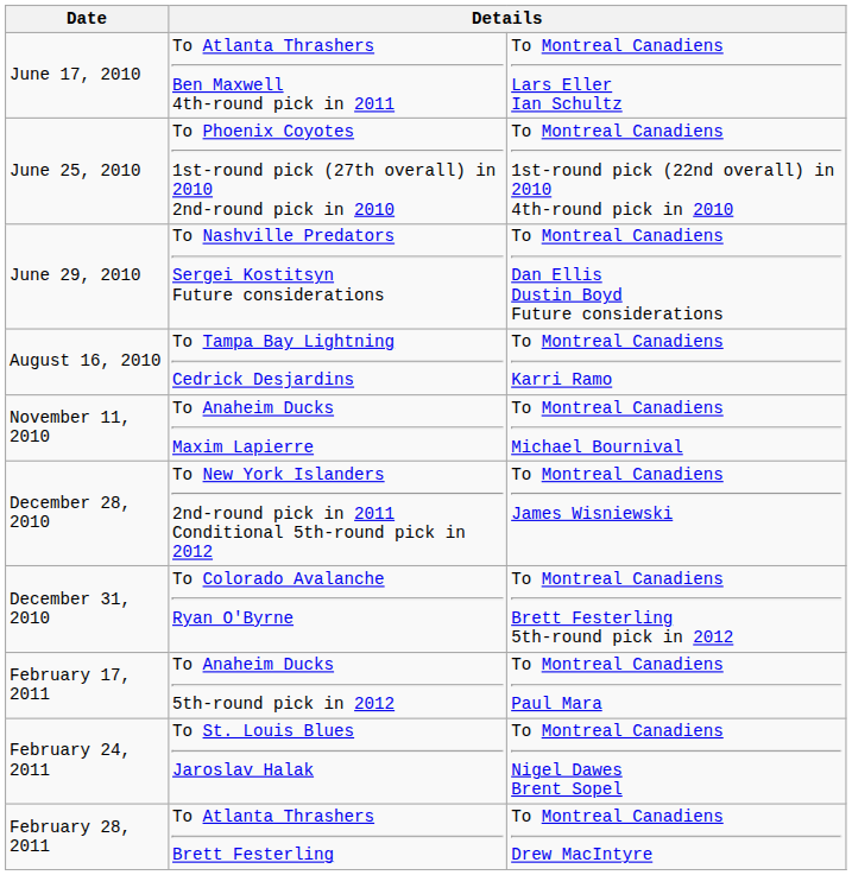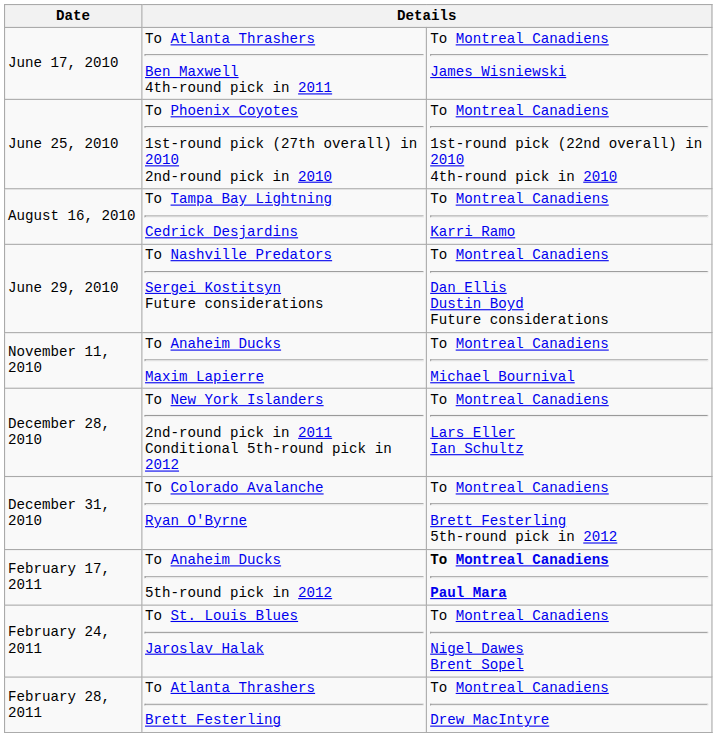 <table class="wikitable" style="width:50em; padding:3px;">
 <tr>
 <th>Date</th>
 <th colspan="2">Details</th>
 </tr>
 <tr>
 <td>June 17, 2010</td>
 <td valign="top">To <a href='#'>Atlanta Thrashers</a> <hr><a href='#'>Ben Maxwell</a><br>4th-round pick in <a href='#'>2011</a></td>
-<td valign="top">To <a href='#'>Montreal Canadiens</a> <hr><a href='#'>Lars Eller</a><br><a href='#'>Ian Schultz</a></td>
+<td valign="top">To <a href='#'>Montreal Canadiens</a> <hr><a href='#'>James Wisniewski</a></td>
 </tr>
 <tr>
 <td>June 25, 2010</td>
 <td valign="top">To <a href='#'>Phoenix Coyotes</a> <hr>1st-round pick (27th overall) in <a href='#'>2010</a><br>2nd-round pick in <a href='#'>2010</a></td>
 <td valign="top">To <a href='#'>Montreal Canadiens</a> <hr>1st-round pick (22nd overall) in <a href='#'>2010</a><br>4th-round pick in <a href='#'>2010</a></td>
 </tr>
 <tr>
+<td>August 16, 2010</td>
+<td valign="top">To <a href='#'>Tampa Bay Lightning</a> <hr><a href='#'>Cedrick Desjardins</a></td>
+<td valign="top">To <a href='#'>Montreal Canadiens</a> <hr><a href='#'>Karri Ramo</a></td>
+</tr>
+<tr>
 <td>June 29, 2010</td>
 <td valign="top">To <a href='#'>Nashville Predators</a> <hr><a href='#'>Sergei Kostitsyn</a><br>Future considerations</td>
 <td valign="top">To <a href='#'>Montreal Canadiens</a> <hr><a href='#'>Dan Ellis</a><br><a href='#'>Dustin Boyd</a><br>Future considerations</td>
-</tr>
-<tr>
-<td>August 16, 2010</td>
-<td valign="top">To <a href='#'>Tampa Bay Lightning</a> <hr><a href='#'>Cedrick Desjardins</a></td>
-<td valign="top">To <a href='#'>Montreal Canadiens</a> <hr><a href='#'>Karri Ramo</a></td>
 </tr>
 <tr>
 <td>November 11, 2010</td>
 <td valign="top">To <a href='#'>Anaheim Ducks</a> <hr><a href='#'>Maxim Lapierre</a></td>
 <td valign="top">To <a href='#'>Montreal Canadiens</a> <hr><a href='#'>Michael Bournival</a></td>
 </tr>
 <tr>
 <td>December 28, 2010</td>
 <td valign="top">To <a href='#'>New York Islanders</a> <hr>2nd-round pick in <a href='#'>2011</a><br>Conditional 5th-round pick in <a href='#'>2012</a></td>
-<td valign="top">To <a href='#'>Montreal Canadiens</a> <hr><a href='#'>James Wisniewski</a></td>
+<td valign="top">To <a href='#'>Montreal Canadiens</a> <hr><a href='#'>Lars Eller</a><br><a href='#'>Ian Schultz</a></td>
 </tr>
 <tr>
 <td>December 31, 2010</td>
 <td valign="top">To <a href='#'>Colorado Avalanche</a> <hr><a href='#'>Ryan O'Byrne</a></td>
 <td valign="top">To <a href='#'>Montreal Canadiens</a> <hr><a href='#'>Brett Festerling</a><br>5th-round pick in <a href='#'>2012</a></td>
 </tr>
 <tr>
 <td>February 17, 2011</td>
 <td valign="top">To <a href='#'>Anaheim Ducks</a> <hr>5th-round pick in <a href='#'>2012</a></td>
-<td valign="top">To <a href='#'>Montreal Canadiens</a> <hr><a href='#'>Paul Mara</a></td>
+<td valign="top"><strong>To <a href='#'>Montreal Canadiens</a> <hr><a href='#'>Paul Mara</a></strong></td>
 </tr>
 <tr>
 <td>February 24, 2011</td>
 <td valign="top">To <a href='#'>St. Louis Blues</a> <hr><a href='#'>Jaroslav Halak</a></td>
 <td valign="top">To <a href='#'>Montreal Canadiens</a> <hr><a href='#'>Nigel Dawes</a><br><a href='#'>Brent Sopel</a></td>
 </tr>
 <tr>
 <td>February 28, 2011</td>
 <td valign="top">To <a href='#'>Atlanta Thrashers</a> <hr><a href='#'>Brett Festerling</a></td>
 <td valign="top">To <a href='#'>Montreal Canadiens</a> <hr><a href='#'>Drew MacIntyre</a></td>
 </tr>
 <tr>
 </tr>
 </table>
